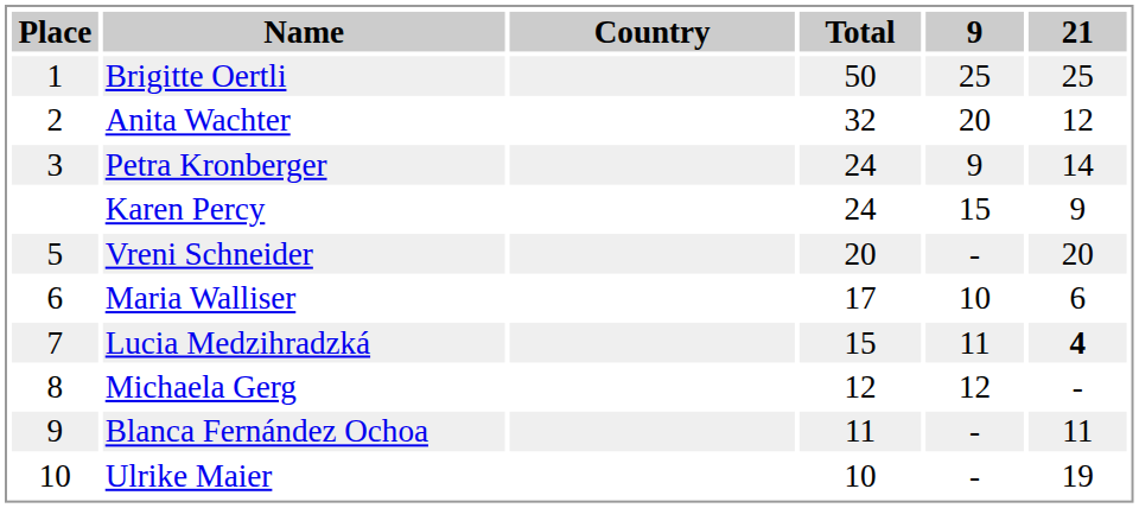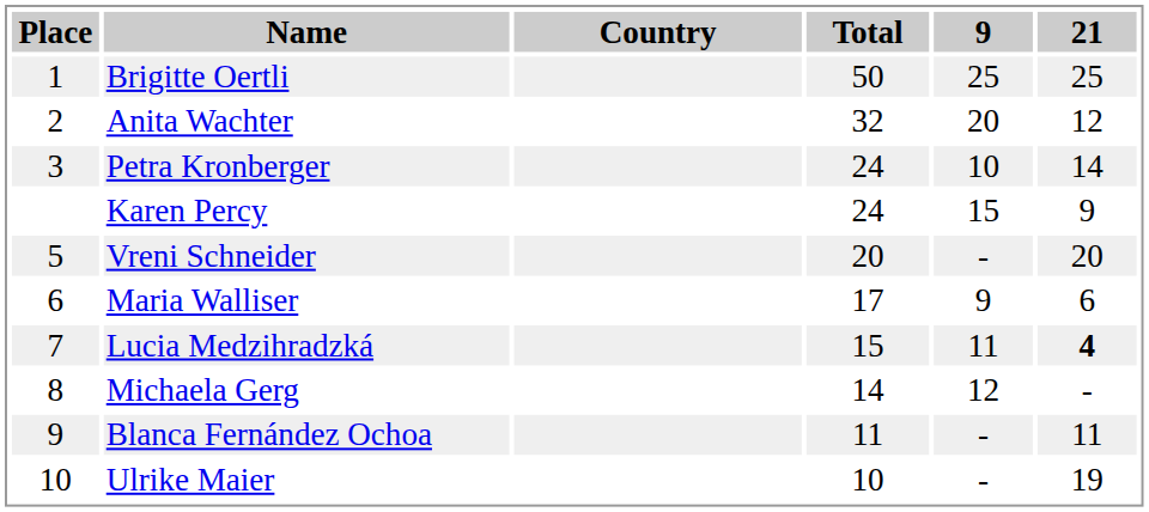 <table border="0" style="border: 1px solid #999; background-color:#FFFFFF; text-align:center; font-size:86%; line-height:15px;">
 <tr align="center" bgcolor="#CCCCCC">
 <th width=35>Place</th>
 <th width=170>Name</th>
 <th width=120>Country</th>
 <th width=50>Total</th>
 <th width=40>9</th>
 <th width=40>21</th>
 </tr>
 <tr bgcolor="#EFEFEF">
 <td>1</td>
 <td align="left"><a href='#'>Brigitte Oertli</a></td>
 <td align="left"></td>
 <td>50</td>
 <td>25</td>
 <td>25</td>
 </tr>
 <tr>
 <td>2</td>
 <td align="left"><a href='#'>Anita Wachter</a></td>
 <td align="left"></td>
 <td>32</td>
 <td>20</td>
 <td>12</td>
 </tr>
 <tr bgcolor="#EFEFEF">
 <td>3</td>
 <td align="left"><a href='#'>Petra Kronberger</a></td>
 <td align="left"></td>
 <td>24</td>
-<td>9</td>
+<td>10</td>
 <td>14</td>
 </tr>
 <tr>
 <td></td>
 <td align="left"><a href='#'>Karen Percy</a></td>
 <td align="left"></td>
 <td>24</td>
 <td>15</td>
 <td>9</td>
 </tr>
 <tr bgcolor="#EFEFEF">
 <td>5</td>
 <td align="left"><a href='#'>Vreni Schneider</a></td>
 <td align="left"></td>
 <td>20</td>
 <td>-</td>
 <td>20</td>
 </tr>
 <tr>
 <td>6</td>
 <td align="left"><a href='#'>Maria Walliser</a></td>
 <td align="left"></td>
 <td>17</td>
-<td>10</td>
+<td>9</td>
 <td>6</td>
 </tr>
 <tr bgcolor="#EFEFEF">
 <td>7</td>
 <td align="left"><a href='#'>Lucia Medzihradzká</a></td>
 <td align="left"></td>
 <td>15</td>
 <td>11</td>
 <td><strong>4</strong></td>
 </tr>
 <tr>
 <td>8</td>
 <td align="left"><a href='#'>Michaela Gerg</a></td>
 <td align="left"></td>
-<td>12</td>
+<td>14</td>
 <td>12</td>
 <td>-</td>
 </tr>
 <tr bgcolor="#EFEFEF">
 <td>9</td>
 <td align="left"><a href='#'>Blanca Fernández Ochoa</a></td>
 <td align="left"></td>
 <td>11</td>
 <td>-</td>
 <td>11</td>
 </tr>
 <tr>
 <td>10</td>
 <td align="left"><a href='#'>Ulrike Maier</a></td>
 <td align="left"></td>
 <td>10</td>
 <td>-</td>
 <td>19</td>
 </tr>
 </table>
